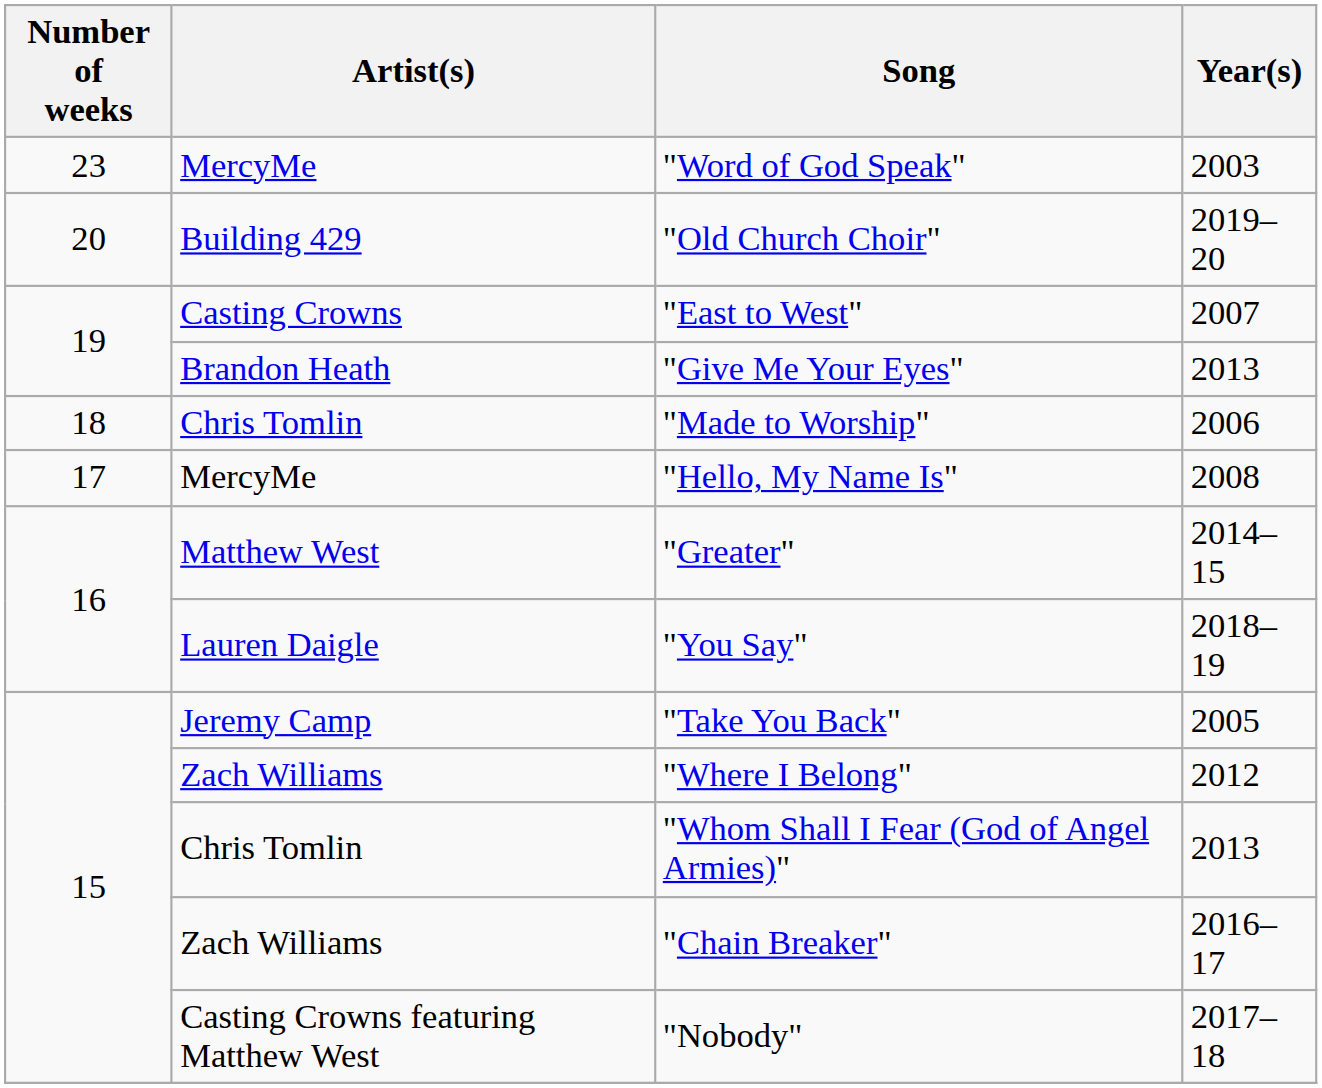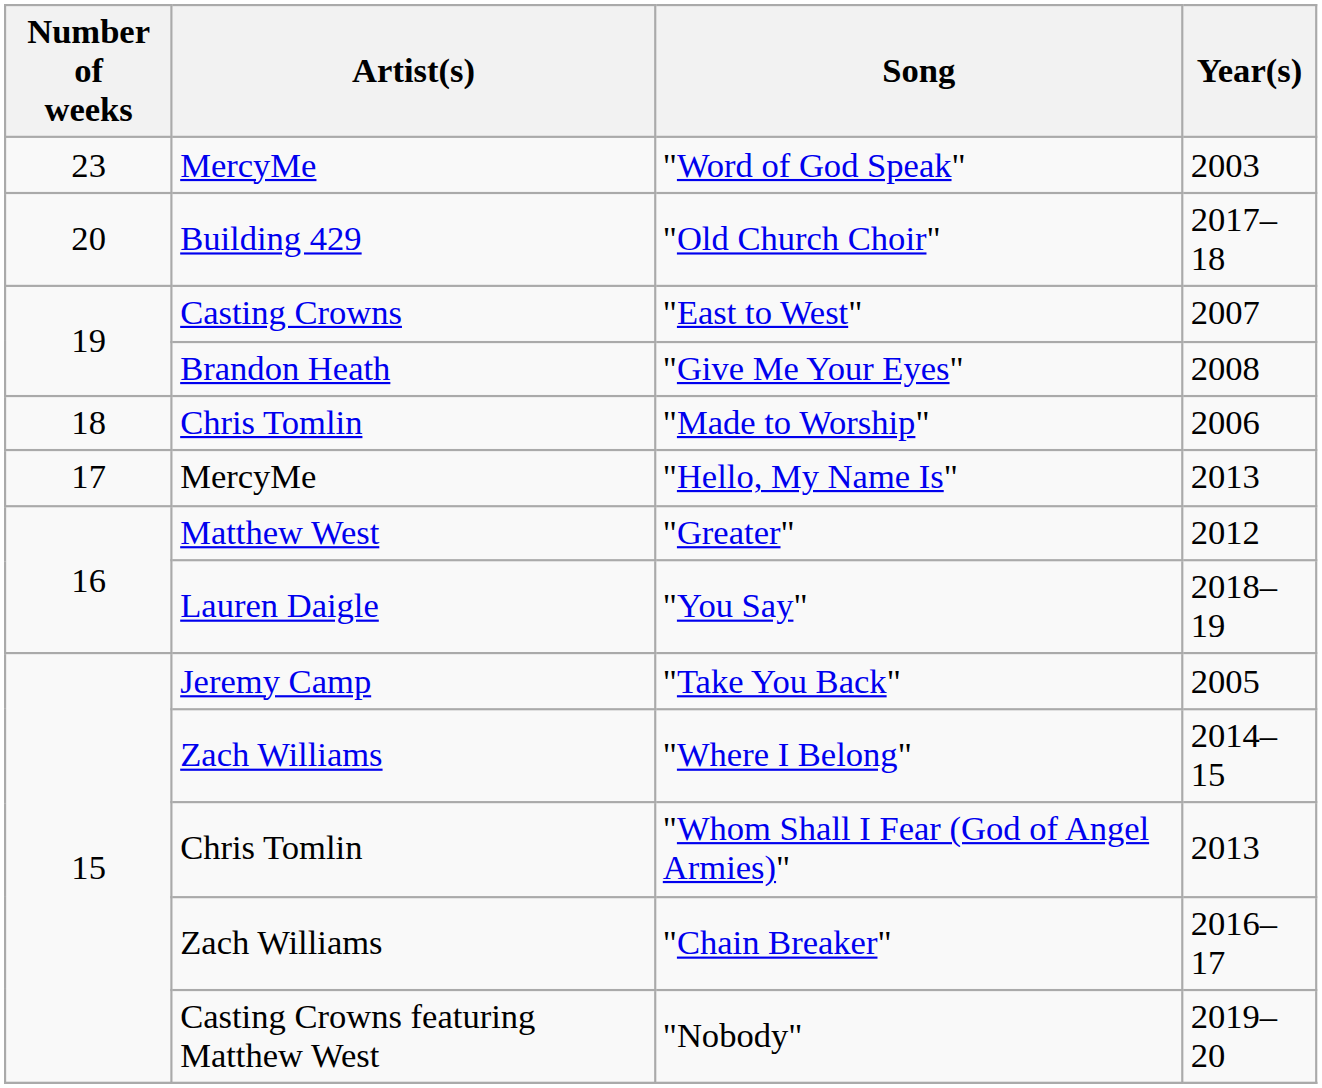 <table class="wikitable">
 <tr>
 <th>Number of <br> weeks</th>
 <th>Artist(s)</th>
 <th>Song</th>
 <th>Year(s)</th>
 </tr>
 <tr>
 <td style="text-align:center;">23</td>
 <td><a href='#'>MercyMe</a></td>
 <td>"<a href='#'>Word of God Speak</a>"</td>
 <td>2003</td>
 </tr>
 <tr>
 <td style="text-align:center;">20</td>
 <td><a href='#'>Building 429</a></td>
 <td>"<a href='#'>Old Church Choir</a>"</td>
-<td>2019–20</td>
+<td>2017–18</td>
 </tr>
 <tr>
 <td rowspan="2"  style="text-align:center;">19</td>
 <td><a href='#'>Casting Crowns</a></td>
 <td>"<a href='#'>East to West</a>"</td>
 <td>2007</td>
 </tr>
 <tr>
 <td><a href='#'>Brandon Heath</a></td>
 <td>"<a href='#'>Give Me Your Eyes</a>"</td>
-<td>2013</td>
+<td>2008</td>
 </tr>
 <tr>
 <td style="text-align:center;">18</td>
 <td><a href='#'>Chris Tomlin</a></td>
 <td>"<a href='#'>Made to Worship</a>"</td>
 <td>2006</td>
 </tr>
 <tr>
 <td style="text-align:center;">17</td>
 <td>MercyMe</td>
 <td>"<a href='#'>Hello, My Name Is</a>"</td>
-<td>2008</td>
+<td>2013</td>
 </tr>
 <tr>
 <td rowspan="2" style="text-align:center;">16</td>
 <td><a href='#'>Matthew West</a></td>
 <td>"<a href='#'>Greater</a>"</td>
-<td>2014–15</td>
+<td>2012</td>
 </tr>
 <tr>
 <td><a href='#'>Lauren Daigle</a></td>
 <td>"<a href='#'>You Say</a>"</td>
 <td>2018–19</td>
 </tr>
 <tr>
 <td rowspan="5"  style="text-align:center;">15</td>
 <td><a href='#'>Jeremy Camp</a></td>
 <td>"<a href='#'>Take You Back</a>"</td>
 <td>2005</td>
 </tr>
 <tr>
 <td><a href='#'>Zach Williams</a></td>
 <td>"<a href='#'>Where I Belong</a>"</td>
-<td>2012</td>
+<td>2014–15</td>
 </tr>
 <tr>
 <td>Chris Tomlin</td>
 <td>"<a href='#'>Whom Shall I Fear (God of Angel Armies)</a>"</td>
 <td>2013</td>
 </tr>
 <tr>
 <td>Zach Williams</td>
 <td>"<a href='#'>Chain Breaker</a>"</td>
 <td>2016–17</td>
 </tr>
 <tr>
 <td>Casting Crowns featuring Matthew West</td>
 <td>"Nobody"</td>
-<td>2017–18</td>
+<td>2019–20</td>
 </tr>
 <tr>
 </tr>
 </table>
